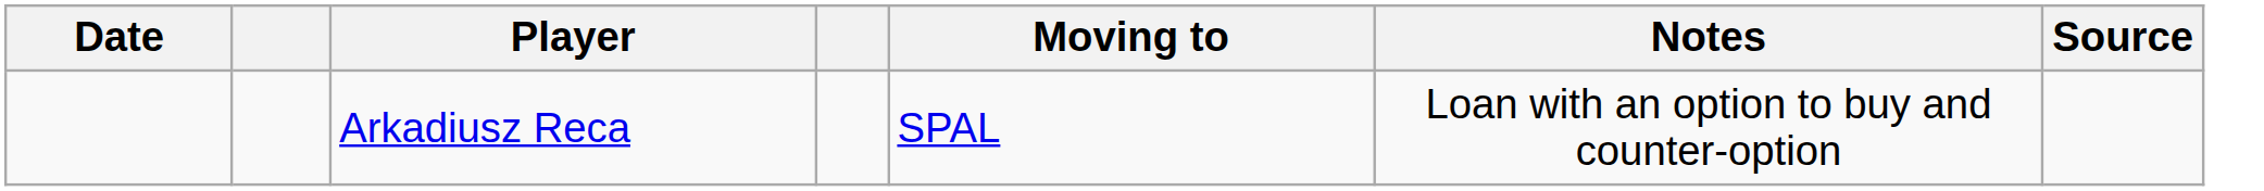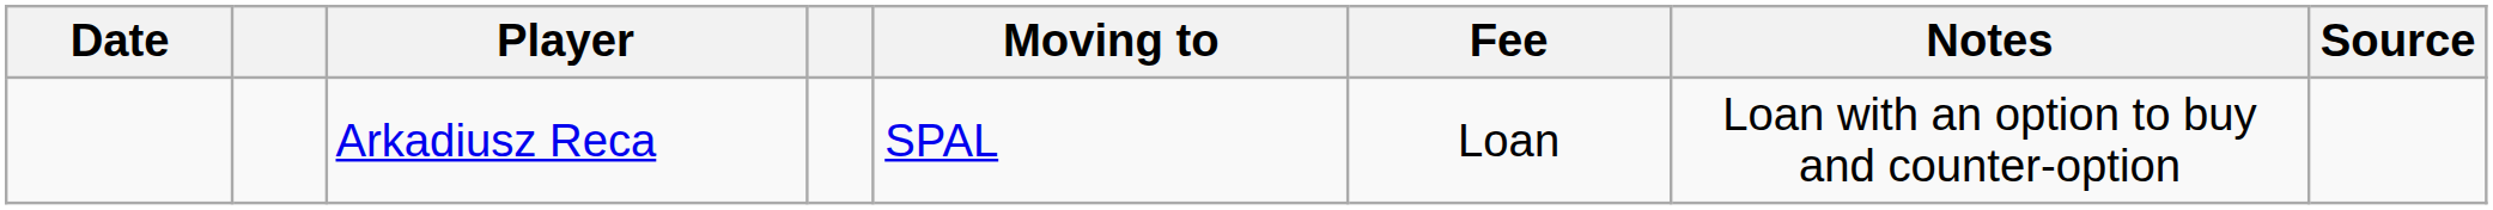 <table class="wikitable sortable">
 <tr>
 <th style="width:80px;">Date</th>
 <th style="width:30px;"></th>
 <th style="width:180px;">Player</th>
 <th style="width:20px;"></th>
 <th style="width:180px;">Moving to</th>
+<th style="width:120px;" class="unsortable">Fee</th>
 <th style="width:250px;" class="unsortable">Notes</th>
 <th style="width:20px;">Source</th>
 </tr>
 <tr>
 <td></td>
 <td align="center"></td>
 <td> <a href='#'>Arkadiusz Reca</a></td>
 <td align="center"></td>
 <td> <a href='#'>SPAL</a></td>
+<td align="center">Loan</td>
 <td align="center">Loan with an option to buy and counter-option</td>
 <td></td>
 </tr>
 </table>
